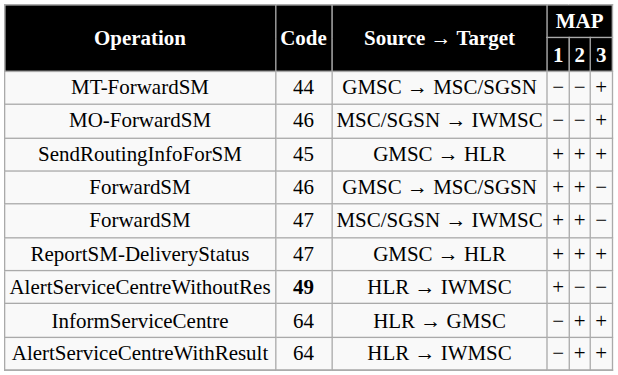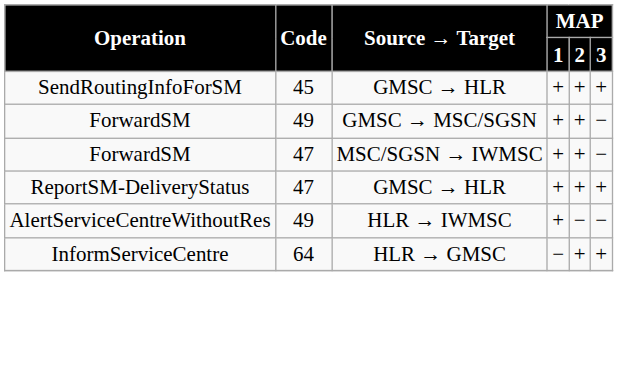 <table class="wikitable" style="text-align:center">
 <tr>
 <td style="background: black; color: white; font-weight: bold" rowspan="2">Operation</td>
 <td style="background: black; color: white; font-weight: bold" rowspan="2">Code</td>
 <td style="background: black; color: white; font-weight: bold" rowspan="2">Source → Target</td>
 <td style="background: black; color: white; font-weight: bold" colspan="3">MAP</td>
 </tr>
 <tr>
 <td style="background: black; color: white; font-weight: bold">1</td>
 <td style="background: black; color: white; font-weight: bold">2</td>
 <td style="background: black; color: white; font-weight: bold">3</td>
 </tr>
 <tr>
-<td>MT-ForwardSM</td>
-<td>44</td>
-<td>GMSC     → MSC/SGSN</td>
-<td>−</td>
-<td>−</td>
-<td>+</td>
-</tr>
-<tr>
-<td>MO-ForwardSM</td>
-<td>46</td>
-<td>MSC/SGSN → IWMSC</td>
-<td>−</td>
-<td>−</td>
-<td>+</td>
-</tr>
-<tr>
 <td>SendRoutingInfoForSM</td>
 <td>45</td>
 <td>GMSC     → HLR</td>
 <td>+</td>
 <td>+</td>
 <td>+</td>
 </tr>
 <tr>
 <td>ForwardSM</td>
-<td>46</td>
+<td>49</td>
 <td>GMSC     → MSC/SGSN</td>
 <td>+</td>
 <td>+</td>
 <td>−</td>
 </tr>
 <tr>
 <td>ForwardSM</td>
 <td>47</td>
 <td>MSC/SGSN → IWMSC</td>
 <td>+</td>
 <td>+</td>
 <td>−</td>
 </tr>
 <tr>
 <td>ReportSM-DeliveryStatus</td>
 <td>47</td>
 <td>GMSC     → HLR</td>
 <td>+</td>
 <td>+</td>
 <td>+</td>
 </tr>
 <tr>
 <td>AlertServiceCentreWithoutRes</td>
-<td><strong>49</strong></td>
+<td>49</td>
 <td>HLR      → IWMSC</td>
 <td>+</td>
 <td>−</td>
 <td>−</td>
 </tr>
 <tr>
 <td>InformServiceCentre</td>
 <td>64</td>
 <td>HLR      → GMSC</td>
 <td>−</td>
 <td>+</td>
 <td>+</td>
 </tr>
 <tr>
-<td>AlertServiceCentreWithResult</td>
-<td>64</td>
-<td>HLR      → IWMSC</td>
-<td>−</td>
-<td>+</td>
-<td>+</td>
-</tr>
-<tr>
 </tr>
 </table>
